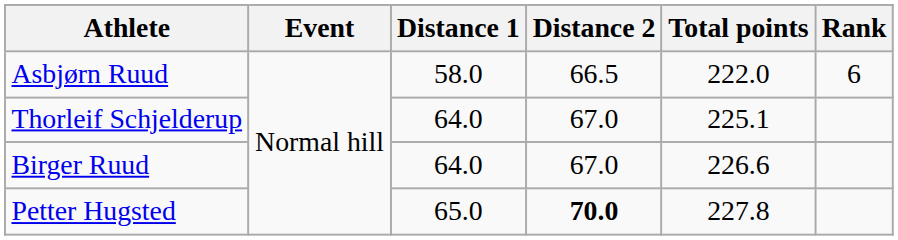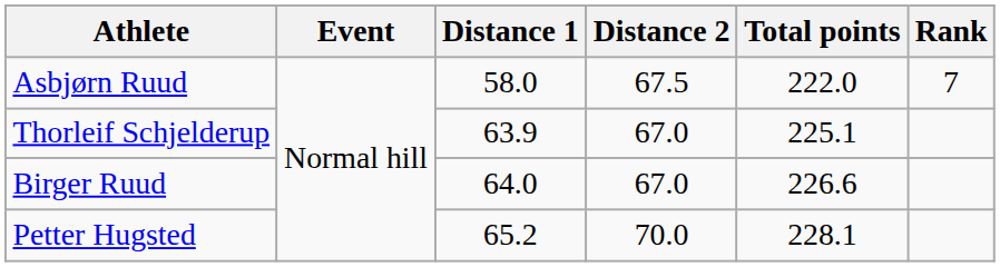 <table class="wikitable" style="font-size:90%">
 <tr>
 <th>Athlete</th>
 <th>Event</th>
 <th>Distance 1</th>
 <th>Distance 2</th>
 <th>Total points</th>
 <th>Rank</th>
 </tr>
 <tr>
 <td><a href='#'>Asbjørn Ruud</a></td>
 <td rowspan="4">Normal hill</td>
 <td align="center">58.0</td>
-<td align="center">66.5</td>
+<td align="center">67.5</td>
 <td align="center">222.0</td>
-<td align="center">6</td>
+<td align="center">7</td>
 </tr>
 <tr>
 <td><a href='#'>Thorleif Schjelderup</a></td>
-<td align="center">64.0</td>
+<td align="center">63.9</td>
 <td align="center">67.0</td>
 <td align="center">225.1</td>
 <td align="center"></td>
 </tr>
 <tr>
 <td><a href='#'>Birger Ruud</a></td>
 <td align="center">64.0</td>
 <td align="center">67.0</td>
 <td align="center">226.6</td>
 <td align="center"></td>
 </tr>
 <tr>
 <td><a href='#'>Petter Hugsted</a></td>
-<td align="center">65.0</td>
-<td align="center"><strong>70.0</strong></td>
-<td align="center">227.8</td>
+<td align="center">65.2</td>
+<td align="center">70.0</td>
+<td align="center">228.1</td>
 <td align="center"></td>
 </tr>
 </table>
